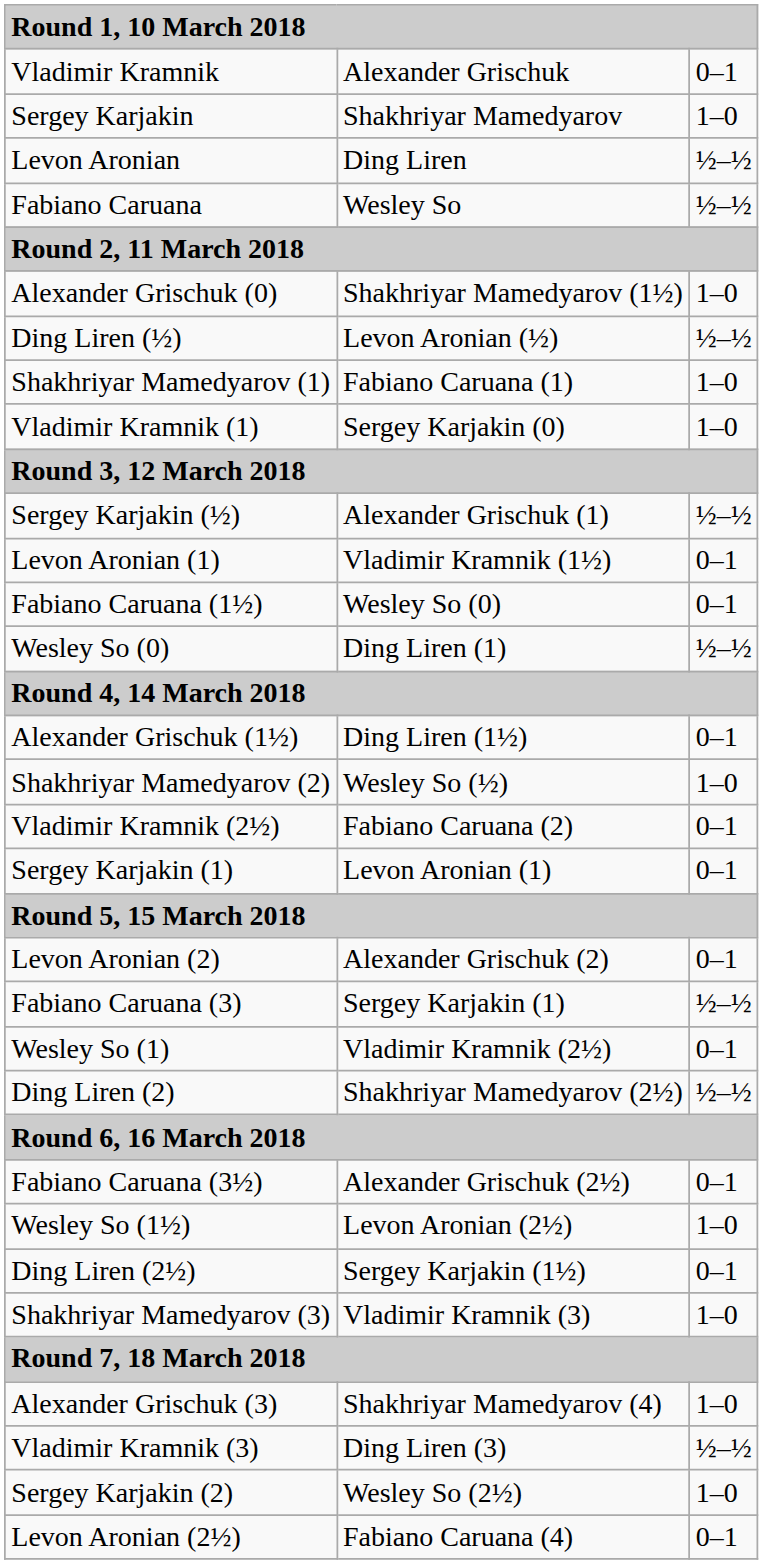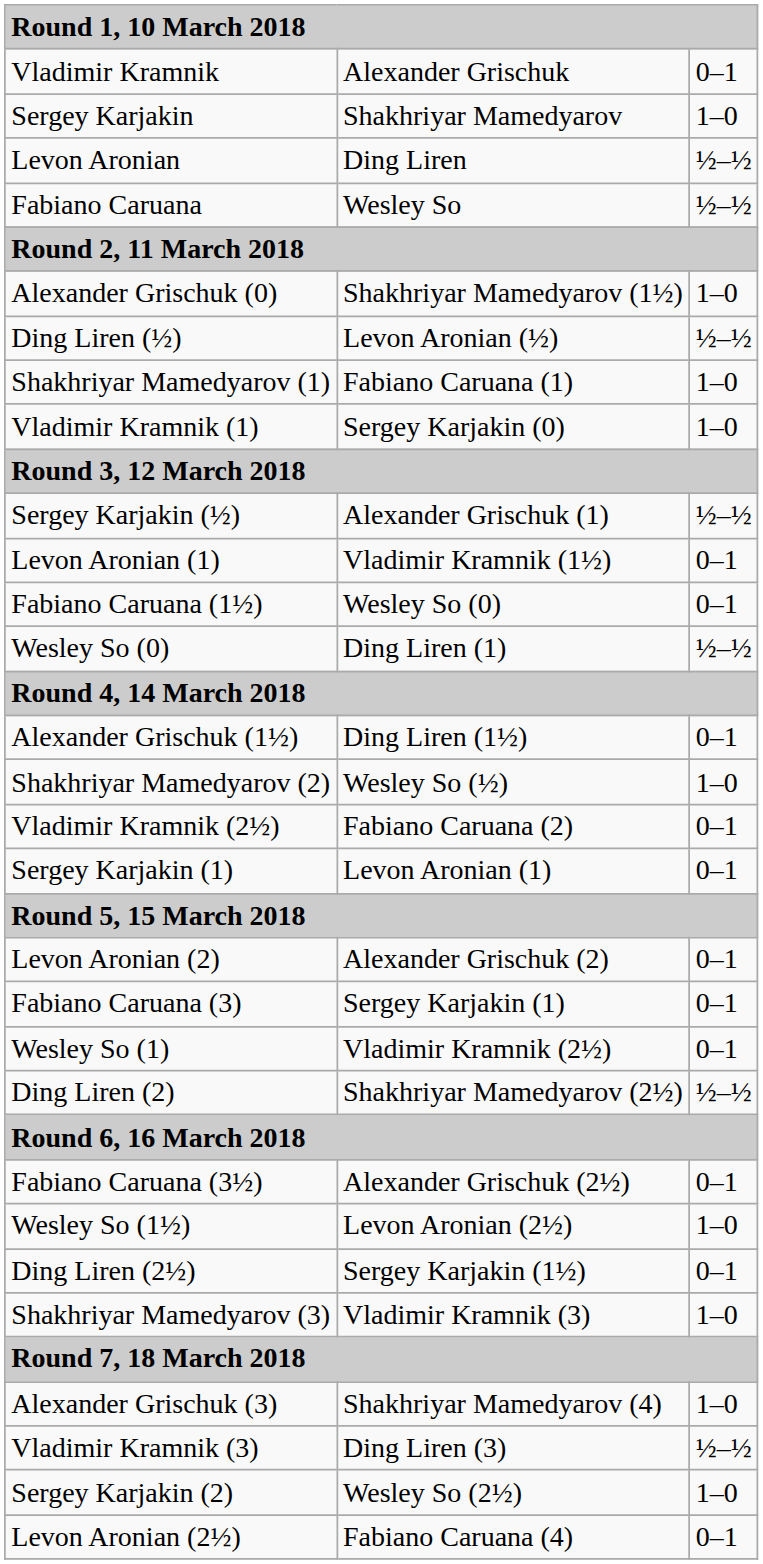 <table class="wikitable">
 <tr>
 <td colspan=3 style=background:#cccccc;><strong>Round 1, 10 March 2018</strong></td>
 </tr>
 <tr>
 <td>Vladimir Kramnik</td>
 <td>Alexander Grischuk</td>
 <td>0–1</td>
 </tr>
 <tr>
 <td>Sergey Karjakin</td>
 <td>Shakhriyar Mamedyarov</td>
 <td>1–0</td>
 </tr>
 <tr>
 <td>Levon Aronian</td>
 <td>Ding Liren</td>
 <td>½–½</td>
 </tr>
 <tr>
 <td>Fabiano Caruana</td>
 <td>Wesley So</td>
 <td>½–½</td>
 </tr>
 <tr>
 <td colspan=3 style=background:#cccccc;><strong>Round 2, 11 March 2018</strong></td>
 </tr>
 <tr>
 <td>Alexander Grischuk (0)</td>
 <td>Shakhriyar Mamedyarov (1½)</td>
 <td>1–0</td>
 </tr>
 <tr>
 <td>Ding Liren (½)</td>
 <td>Levon Aronian (½)</td>
 <td>½–½</td>
 </tr>
 <tr>
 <td>Shakhriyar Mamedyarov (1)</td>
 <td>Fabiano Caruana (1)</td>
 <td>1–0</td>
 </tr>
 <tr>
 <td>Vladimir Kramnik (1)</td>
 <td>Sergey Karjakin (0)</td>
 <td>1–0</td>
 </tr>
 <tr>
 <td colspan=3 style=background:#cccccc;><strong>Round 3, 12 March 2018</strong></td>
 </tr>
 <tr>
 <td>Sergey Karjakin (½)</td>
 <td>Alexander Grischuk (1)</td>
 <td>½–½</td>
 </tr>
 <tr>
 <td>Levon Aronian (1)</td>
 <td>Vladimir Kramnik (1½)</td>
 <td>0–1</td>
 </tr>
 <tr>
 <td>Fabiano Caruana (1½)</td>
 <td>Wesley So (0)</td>
 <td>0–1</td>
 </tr>
 <tr>
 <td>Wesley So (0)</td>
 <td>Ding Liren (1)</td>
 <td>½–½</td>
 </tr>
 <tr>
 <td colspan=3 style=background:#cccccc;><strong>Round 4, 14 March 2018</strong></td>
 </tr>
 <tr>
 <td>Alexander Grischuk (1½)</td>
 <td>Ding Liren (1½)</td>
 <td>0–1</td>
 </tr>
 <tr>
 <td>Shakhriyar Mamedyarov (2)</td>
 <td>Wesley So (½)</td>
 <td>1–0</td>
 </tr>
 <tr>
 <td>Vladimir Kramnik (2½)</td>
 <td>Fabiano Caruana (2)</td>
 <td>0–1</td>
 </tr>
 <tr>
 <td>Sergey Karjakin  (1)</td>
 <td>Levon Aronian (1)</td>
 <td>0–1</td>
 </tr>
 <tr>
 <td colspan=3 style=background:#cccccc;><strong>Round 5, 15 March 2018</strong></td>
 </tr>
 <tr>
 <td>Levon Aronian (2)</td>
 <td>Alexander Grischuk (2)</td>
 <td>0–1</td>
 </tr>
 <tr>
 <td>Fabiano Caruana (3)</td>
 <td>Sergey Karjakin (1)</td>
-<td>½–½</td>
+<td>0–1</td>
 </tr>
 <tr>
 <td>Wesley So (1)</td>
 <td>Vladimir Kramnik (2½)</td>
 <td>0–1</td>
 </tr>
 <tr>
 <td>Ding Liren (2)</td>
 <td>Shakhriyar Mamedyarov (2½)</td>
 <td>½–½</td>
 </tr>
 <tr>
 <td colspan=3 style=background:#cccccc;><strong>Round 6, 16 March 2018</strong></td>
 </tr>
 <tr>
 <td>Fabiano Caruana (3½)</td>
 <td>Alexander Grischuk (2½)</td>
 <td>0–1</td>
 </tr>
 <tr>
 <td>Wesley So (1½)</td>
 <td>Levon Aronian (2½)</td>
 <td>1–0</td>
 </tr>
 <tr>
 <td>Ding Liren (2½)</td>
 <td>Sergey Karjakin (1½)</td>
 <td>0–1</td>
 </tr>
 <tr>
 <td>Shakhriyar Mamedyarov (3)</td>
 <td>Vladimir Kramnik (3)</td>
 <td>1–0</td>
 </tr>
 <tr>
 <td colspan=3 style=background:#cccccc;><strong>Round 7, 18 March 2018</strong></td>
 </tr>
 <tr>
 <td>Alexander Grischuk (3)</td>
 <td>Shakhriyar Mamedyarov (4)</td>
 <td>1–0</td>
 </tr>
 <tr>
 <td>Vladimir Kramnik (3)</td>
 <td>Ding Liren (3)</td>
 <td>½–½</td>
 </tr>
 <tr>
 <td>Sergey Karjakin (2)</td>
 <td>Wesley So (2½)</td>
 <td>1–0</td>
 </tr>
 <tr>
 <td>Levon Aronian (2½)</td>
 <td>Fabiano Caruana (4)</td>
 <td>0–1</td>
 </tr>
 </table>
